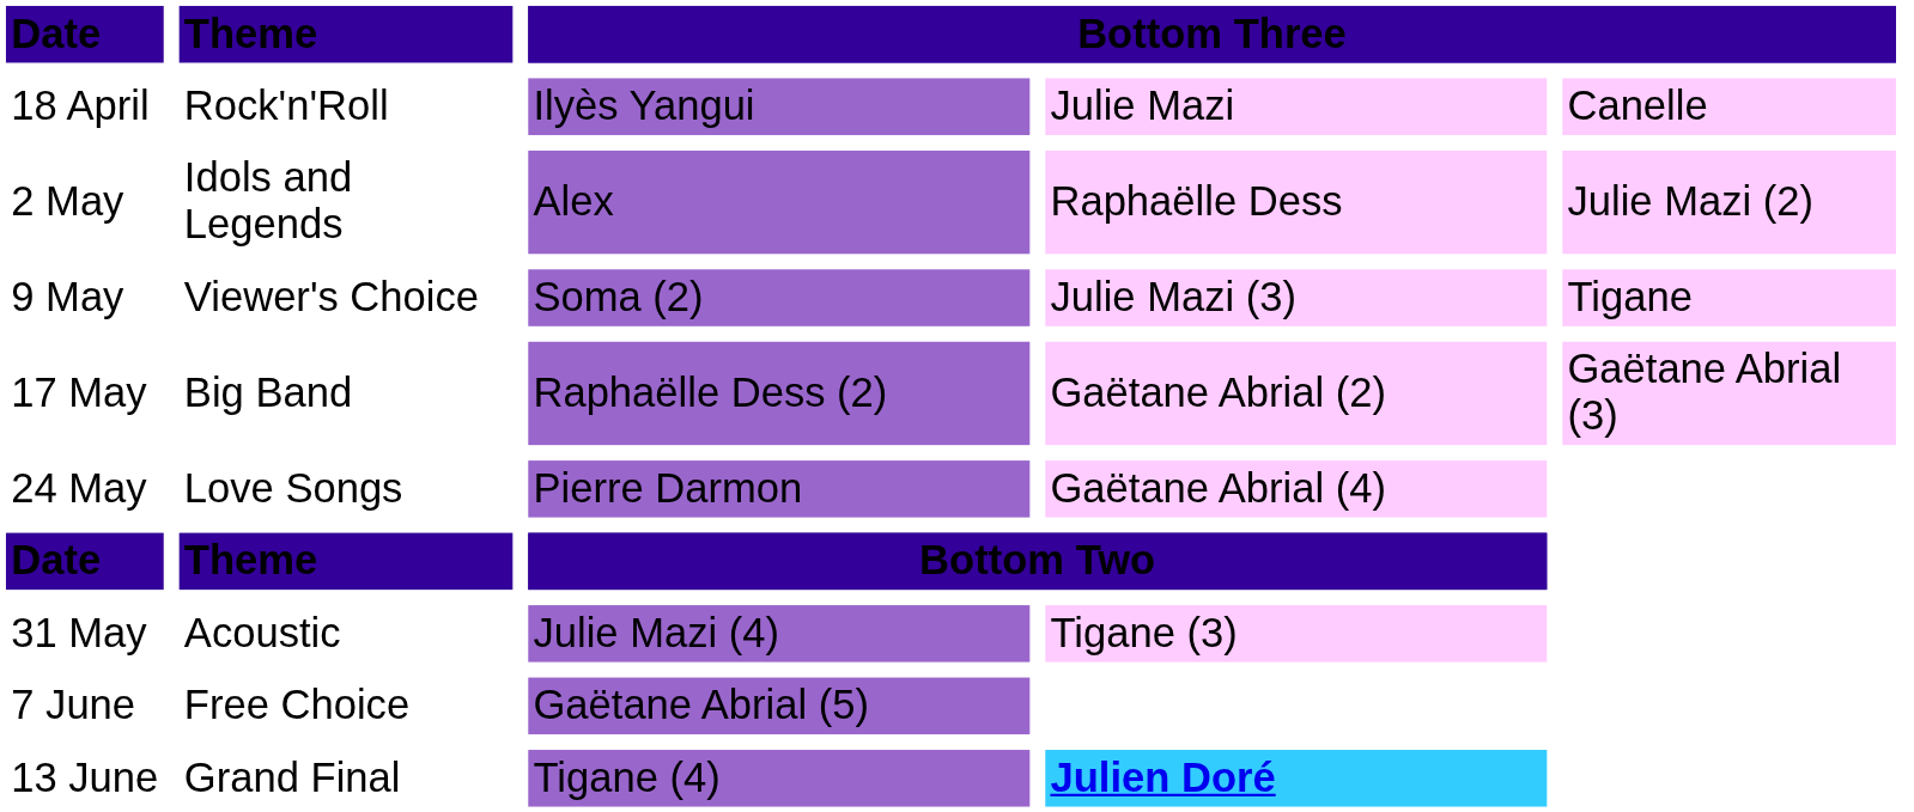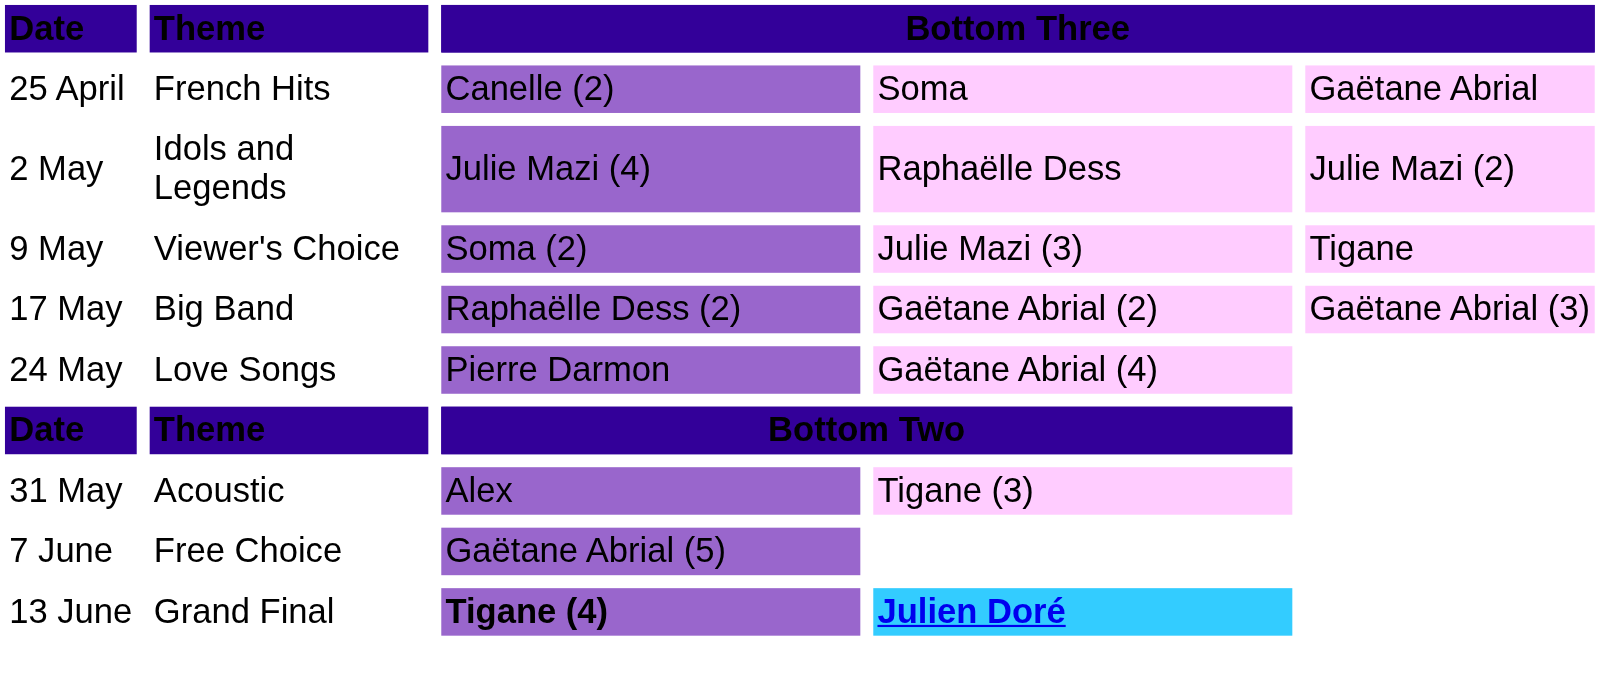 <table cellpadding=2 cellspacing=6>
 <tr bgcolor=#330099>
 <td><span><strong>Date</strong></span></td>
 <td><span><strong>Theme</strong></span></td>
 <td bgcolor=#330099 colspan="3" align="center"><span><strong>Bottom Three</strong></span></td>
 </tr>
 <tr>
-<td>18 April</td>
-<td width="125">Rock'n'Roll</td>
-<td bgcolor="#9966CC" width="125">Ilyès Yangui</td>
-<td bgcolor="#FFCCFF" width="125">Julie Mazi</td>
-<td bgcolor="#FFCCFF" width="125">Canelle</td>
+<td>25 April</td>
+<td>French Hits</td>
+<td bgcolor="#9966CC">Canelle (2)</td>
+<td bgcolor="#FFCCFF">Soma</td>
+<td bgcolor="#FFCCFF">Gaëtane Abrial</td>
 </tr>
 <tr>
 <td>2 May</td>
 <td>Idols and Legends</td>
-<td bgcolor="#9966CC">Alex</td>
+<td bgcolor="#9966CC" width="190">Julie Mazi (4)</td>
 <td bgcolor="#FFCCFF">Raphaëlle Dess</td>
 <td bgcolor="#FFCCFF">Julie Mazi (2)</td>
 </tr>
 <tr>
 <td>9 May</td>
 <td>Viewer's Choice</td>
 <td bgcolor="#9966CC">Soma (2)</td>
 <td bgcolor="#FFCCFF">Julie Mazi (3)</td>
 <td bgcolor="#FFCCFF">Tigane</td>
 </tr>
 <tr>
 <td>17 May</td>
 <td>Big Band</td>
 <td bgcolor="#9966CC">Raphaëlle Dess (2)</td>
 <td bgcolor="#FFCCFF">Gaëtane Abrial (2)</td>
 <td bgcolor="#FFCCFF">Gaëtane Abrial (3)</td>
 </tr>
 <tr>
 <td>24 May</td>
 <td>Love Songs</td>
 <td bgcolor="#9966CC">Pierre Darmon</td>
 <td bgcolor="#FFCCFF">Gaëtane Abrial (4)</td>
 <td></td>
 </tr>
 <tr bgcolor=#330099>
 <td><span><strong>Date</strong></span></td>
 <td><span><strong>Theme</strong></span></td>
 <td bgcolor=#330099 colspan="2" align="center"><span><strong>Bottom Two</strong></span></td>
 </tr>
 <tr>
 <td>31 May</td>
 <td width="125">Acoustic</td>
-<td bgcolor="#9966CC" width="190">Julie Mazi (4)</td>
+<td bgcolor="#9966CC">Alex</td>
 <td bgcolor="#FFCCFF" width="190">Tigane (3)</td>
 </tr>
 <tr>
 <td>7 June</td>
 <td>Free Choice</td>
 <td bgcolor="#9966CC" width="190">Gaëtane Abrial (5)</td>
 </tr>
 <tr>
 <td>13 June</td>
 <td width="125">Grand Final</td>
-<td bgcolor="#9966CC" width="190">Tigane (4)</td>
+<td bgcolor="#9966CC" width="190"><strong>Tigane (4)</strong></td>
 <td bgcolor="#33CCFF"><strong><a href='#'>Julien Doré</a></strong></td>
 </tr>
 <tr>
 </tr>
 </table>
